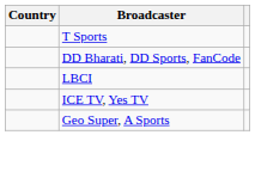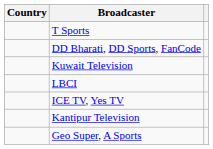 <table class="wikitable sortable" text-align:left;">
 <tr>
 <th scope=col>Country</th>
 <th scope=col>Broadcaster</th>
 <th scope="col" class=unsortable></th>
 </tr>
 <tr>
 <td></td>
 <td><a href='#'>T Sports</a></td>
 <td></td>
 </tr>
 <tr>
 <td></td>
 <td><a href='#'>DD Bharati</a>, <a href='#'>DD Sports</a>, <a href='#'>FanCode</a></td>
 <td></td>
 </tr>
 <tr>
 <td></td>
+<td><a href='#'>Kuwait Television</a></td>
+<td></td>
+</tr>
+<tr>
+<td></td>
 <td><a href='#'>LBCI</a></td>
 <td></td>
 </tr>
 <tr>
 <td></td>
 <td><a href='#'>ICE TV</a>, <a href='#'>Yes TV</a></td>
 <td></td>
 </tr>
 <tr>
 <td></td>
+<td><a href='#'>Kantipur Television</a></td>
+<td></td>
+</tr>
+<tr>
+<td></td>
 <td><a href='#'>Geo Super</a>, <a href='#'>A Sports</a></td>
 <td></td>
 </tr>
 </table>
